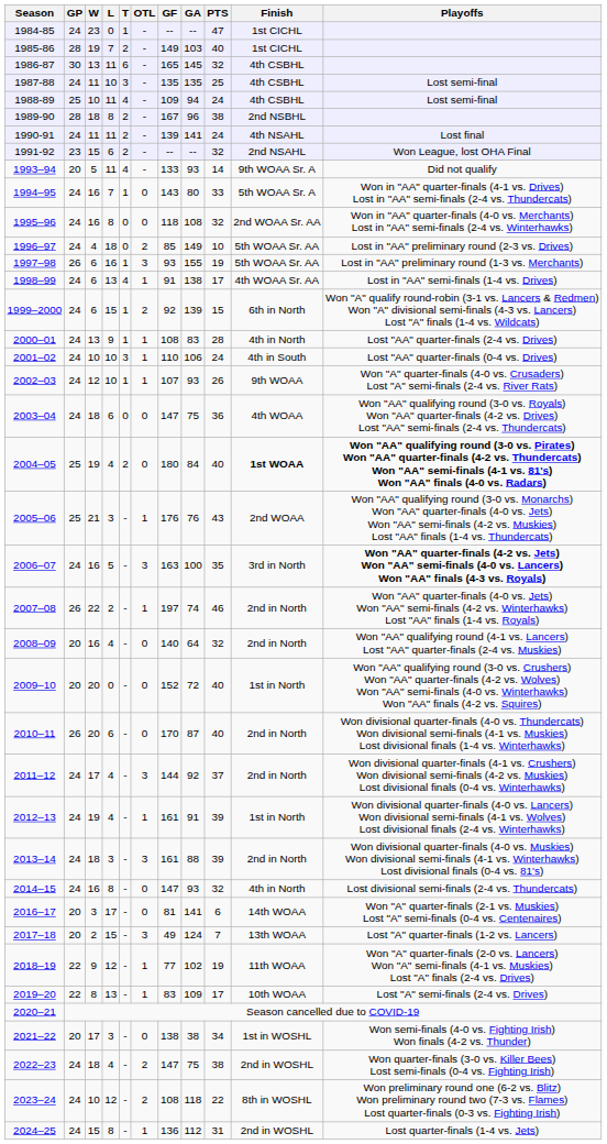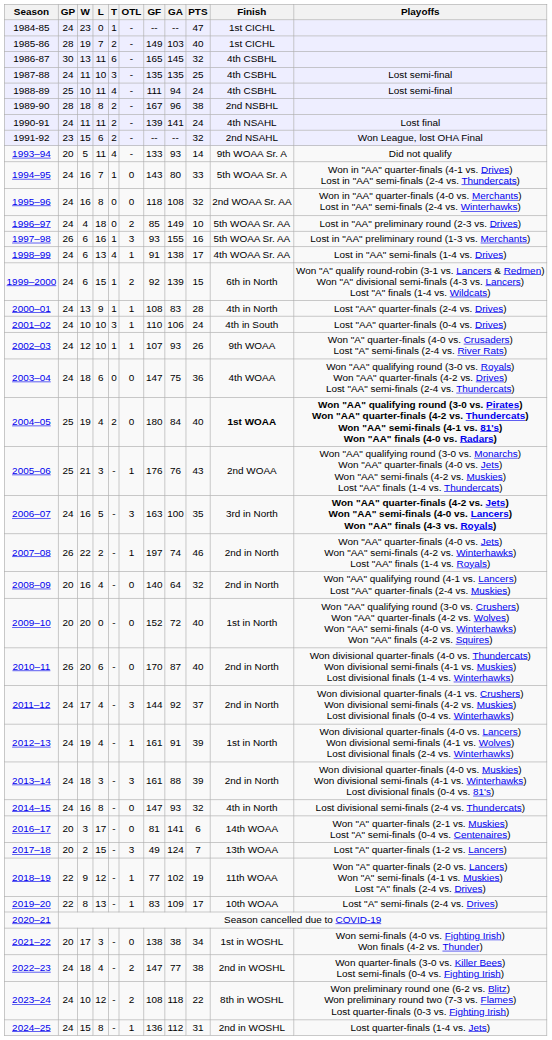 <table class="wikitable">
 <tr>
 <th>Season</th>
 <th>GP</th>
 <th>W</th>
 <th>L</th>
 <th>T</th>
 <th>OTL</th>
 <th>GF</th>
 <th>GA</th>
 <th>PTS</th>
 <th>Finish</th>
 <th>Playoffs</th>
 </tr>
 <tr align="center"  bgcolor="#eeeeff">
 <td>1984-85</td>
 <td>24</td>
 <td>23</td>
 <td>0</td>
 <td>1</td>
 <td>-</td>
 <td>--</td>
 <td>--</td>
 <td>47</td>
 <td>1st CICHL</td>
 <td></td>
 </tr>
 <tr align="center"  bgcolor="#eeeeff">
 <td>1985-86</td>
 <td>28</td>
 <td>19</td>
 <td>7</td>
 <td>2</td>
 <td>-</td>
 <td>149</td>
 <td>103</td>
 <td>40</td>
 <td>1st CICHL</td>
 <td></td>
 </tr>
 <tr align="center"  bgcolor="#eeeeff">
 <td>1986-87</td>
 <td>30</td>
 <td>13</td>
 <td>11</td>
 <td>6</td>
 <td>-</td>
 <td>165</td>
 <td>145</td>
 <td>32</td>
 <td>4th CSBHL</td>
 <td></td>
 </tr>
 <tr align="center"  bgcolor="#eeeeff">
 <td>1987-88</td>
 <td>24</td>
 <td>11</td>
 <td>10</td>
 <td>3</td>
 <td>-</td>
 <td>135</td>
 <td>135</td>
 <td>25</td>
 <td>4th CSBHL</td>
 <td>Lost semi-final</td>
 </tr>
 <tr align="center"  bgcolor="#eeeeff">
 <td>1988-89</td>
 <td>25</td>
 <td>10</td>
 <td>11</td>
 <td>4</td>
 <td>-</td>
-<td>109</td>
+<td>111</td>
 <td>94</td>
 <td>24</td>
 <td>4th CSBHL</td>
 <td>Lost semi-final</td>
 </tr>
 <tr align="center"  bgcolor="#eeeeff">
 <td>1989-90</td>
 <td>28</td>
 <td>18</td>
 <td>8</td>
 <td>2</td>
 <td>-</td>
 <td>167</td>
 <td>96</td>
 <td>38</td>
 <td>2nd NSBHL</td>
 <td></td>
 </tr>
 <tr align="center"  bgcolor="#eeeeff">
 <td>1990-91</td>
 <td>24</td>
 <td>11</td>
 <td>11</td>
 <td>2</td>
 <td>-</td>
 <td>139</td>
 <td>141</td>
 <td>24</td>
 <td>4th NSAHL</td>
 <td>Lost final</td>
 </tr>
 <tr align="center"  bgcolor="#eeeeff">
 <td>1991-92</td>
 <td>23</td>
 <td>15</td>
 <td>6</td>
 <td>2</td>
 <td>-</td>
 <td>--</td>
 <td>--</td>
 <td>32</td>
 <td>2nd NSAHL</td>
 <td>Won League, lost OHA Final</td>
 </tr>
 <tr align="center">
 <td><a href='#'>1993–94</a></td>
 <td>20</td>
 <td>5</td>
 <td>11</td>
 <td>4</td>
 <td>-</td>
 <td>133</td>
 <td>93</td>
 <td>14</td>
 <td>9th WOAA Sr. A</td>
 <td>Did not qualify</td>
 </tr>
 <tr align="center">
 <td><a href='#'>1994–95</a></td>
 <td>24</td>
 <td>16</td>
 <td>7</td>
 <td>1</td>
 <td>0</td>
 <td>143</td>
 <td>80</td>
 <td>33</td>
 <td>5th WOAA Sr. A</td>
 <td>Won in "AA" quarter-finals (4-1 vs. <a href='#'>Drives</a>) <br> Lost in "AA" semi-finals (2-4 vs. <a href='#'>Thundercats</a>)</td>
 </tr>
 <tr align="center">
 <td><a href='#'>1995–96</a></td>
 <td>24</td>
 <td>16</td>
 <td>8</td>
 <td>0</td>
 <td>0</td>
 <td>118</td>
 <td>108</td>
 <td>32</td>
 <td>2nd WOAA Sr. AA</td>
 <td>Won in "AA" quarter-finals (4-0 vs. <a href='#'>Merchants</a>) <br> Lost in "AA" semi-finals (2-4 vs. <a href='#'>Winterhawks</a>)</td>
 </tr>
 <tr align="center">
 <td><a href='#'>1996–97</a></td>
 <td>24</td>
 <td>4</td>
 <td>18</td>
 <td>0</td>
 <td>2</td>
 <td>85</td>
 <td>149</td>
 <td>10</td>
 <td>5th WOAA Sr. AA</td>
 <td>Lost in "AA" preliminary round (2-3 vs. <a href='#'>Drives</a>)</td>
 </tr>
 <tr align="center">
 <td><a href='#'>1997–98</a></td>
 <td>26</td>
 <td>6</td>
 <td>16</td>
 <td>1</td>
 <td>3</td>
 <td>93</td>
 <td>155</td>
-<td>19</td>
+<td>16</td>
 <td>5th WOAA Sr. AA</td>
 <td>Lost in "AA" preliminary round (1-3 vs. <a href='#'>Merchants</a>)</td>
 </tr>
 <tr align="center">
 <td><a href='#'>1998–99</a></td>
 <td>24</td>
 <td>6</td>
 <td>13</td>
 <td>4</td>
 <td>1</td>
 <td>91</td>
 <td>138</td>
 <td>17</td>
 <td>4th WOAA Sr. AA</td>
 <td>Lost in "AA" semi-finals (1-4 vs. <a href='#'>Drives</a>)</td>
 </tr>
 <tr align="center">
 <td><a href='#'>1999–2000</a></td>
 <td>24</td>
 <td>6</td>
 <td>15</td>
 <td>1</td>
 <td>2</td>
 <td>92</td>
 <td>139</td>
 <td>15</td>
 <td>6th in North</td>
 <td>Won "A" qualify round-robin (3-1 vs. <a href='#'>Lancers</a> & <a href='#'>Redmen</a>) <br> Won "A" divisional semi-finals (4-3 vs. <a href='#'>Lancers</a>) <br> Lost "A" finals (1-4 vs. <a href='#'>Wildcats</a>)</td>
 </tr>
 <tr align="center">
 <td><a href='#'>2000–01</a></td>
 <td>24</td>
 <td>13</td>
 <td>9</td>
 <td>1</td>
 <td>1</td>
 <td>108</td>
 <td>83</td>
 <td>28</td>
 <td>4th in North</td>
 <td>Lost "AA" quarter-finals (2-4 vs. <a href='#'>Drives</a>)</td>
 </tr>
 <tr align="center">
 <td><a href='#'>2001–02</a></td>
 <td>24</td>
 <td>10</td>
 <td>10</td>
 <td>3</td>
 <td>1</td>
 <td>110</td>
 <td>106</td>
 <td>24</td>
 <td>4th in South</td>
 <td>Lost "AA" quarter-finals (0-4 vs. <a href='#'>Drives</a>)</td>
 </tr>
 <tr align="center">
 <td><a href='#'>2002–03</a></td>
 <td>24</td>
 <td>12</td>
 <td>10</td>
 <td>1</td>
 <td>1</td>
 <td>107</td>
 <td>93</td>
 <td>26</td>
 <td>9th WOAA</td>
 <td>Won "A" quarter-finals (4-0 vs. <a href='#'>Crusaders</a>) <br> Lost "A" semi-finals (2-4 vs. <a href='#'>River Rats</a>)</td>
 </tr>
 <tr align="center">
 <td><a href='#'>2003–04</a></td>
 <td>24</td>
 <td>18</td>
 <td>6</td>
 <td>0</td>
 <td>0</td>
 <td>147</td>
 <td>75</td>
 <td>36</td>
 <td>4th WOAA</td>
 <td>Won "AA" qualifying round (3-0 vs. <a href='#'>Royals</a>) <br> Won "AA" quarter-finals (4-2 vs. <a href='#'>Drives</a>) <br> Lost "AA" semi-finals (2-4 vs. <a href='#'>Thundercats</a>)</td>
 </tr>
 <tr align="center">
 <td><a href='#'>2004–05</a></td>
 <td>25</td>
 <td>19</td>
 <td>4</td>
 <td>2</td>
 <td>0</td>
 <td>180</td>
 <td>84</td>
 <td>40</td>
 <td><strong>1st WOAA</strong></td>
 <td><strong>Won "AA" qualifying round (3-0 vs. <a href='#'>Pirates</a>) <br> Won "AA" quarter-finals (4-2 vs. <a href='#'>Thundercats</a>) <br> Won "AA" semi-finals (4-1 vs. <a href='#'>81's</a>) <br> Won "AA" finals (4-0 vs. <a href='#'>Radars</a>)</strong></td>
 </tr>
 <tr align="center">
 <td><a href='#'>2005–06</a></td>
 <td>25</td>
 <td>21</td>
 <td>3</td>
 <td>-</td>
 <td>1</td>
 <td>176</td>
 <td>76</td>
 <td>43</td>
 <td>2nd WOAA</td>
 <td>Won "AA" qualifying round (3-0 vs. <a href='#'>Monarchs</a>) <br> Won "AA" quarter-finals (4-0 vs. <a href='#'>Jets</a>) <br> Won "AA" semi-finals (4-2 vs. <a href='#'>Muskies</a>) <br> Lost "AA" finals (1-4 vs. <a href='#'>Thundercats</a>)</td>
 </tr>
 <tr align="center">
 <td><a href='#'>2006–07</a></td>
 <td>24</td>
 <td>16</td>
 <td>5</td>
 <td>-</td>
 <td>3</td>
 <td>163</td>
 <td>100</td>
 <td>35</td>
 <td>3rd in North</td>
 <td><strong>Won "AA" quarter-finals (4-2 vs. <a href='#'>Jets</a>) <br> Won "AA" semi-finals (4-0 vs. <a href='#'>Lancers</a>) <br> Won "AA" finals (4-3 vs. <a href='#'>Royals</a>)</strong></td>
 </tr>
 <tr align="center">
 <td><a href='#'>2007–08</a></td>
 <td>26</td>
 <td>22</td>
 <td>2</td>
 <td>-</td>
 <td>1</td>
 <td>197</td>
 <td>74</td>
 <td>46</td>
 <td>2nd in North</td>
 <td>Won "AA" quarter-finals (4-0 vs. <a href='#'>Jets</a>) <br> Won "AA" semi-finals (4-2 vs. <a href='#'>Winterhawks</a>) <br> Lost "AA" finals (1-4 vs. <a href='#'>Royals</a>)<strong></td>
 </tr>
 <tr align="center">
 <td><a href='#'>2008–09</a></td>
 <td>20</td>
 <td>16</td>
 <td>4</td>
 <td>-</td>
 <td>0</td>
 <td>140</td>
 <td>64</td>
 <td>32</td>
 <td>2nd in North</td>
 <td>Won "AA" qualifying round (4-1 vs. <a href='#'>Lancers</a>) <br> Lost "AA" quarter-finals (2-4 vs. <a href='#'>Muskies</a>)</td>
 </tr>
 <tr align="center">
 <td><a href='#'>2009–10</a></td>
 <td>20</td>
 <td>20</td>
 <td>0</td>
 <td>-</td>
 <td>0</td>
 <td>152</td>
 <td>72</td>
 <td>40</td>
 <td></strong>1st in North<strong></td>
 <td></strong>Won "AA" qualifying round (3-0 vs. <a href='#'>Crushers</a>) <br> Won "AA" quarter-finals (4-2 vs. <a href='#'>Wolves</a>) <br> Won "AA" semi-finals (4-0 vs. <a href='#'>Winterhawks</a>) <br> Won "AA" finals (4-2 vs. <a href='#'>Squires</a>)<strong></td>
 </tr>
 <tr align="center">
 <td><a href='#'>2010–11</a></td>
 <td>26</td>
 <td>20</td>
 <td>6</td>
 <td>-</td>
 <td>0</td>
 <td>170</td>
 <td>87</td>
 <td>40</td>
 <td>2nd in North</td>
 <td>Won divisional quarter-finals (4-0 vs. <a href='#'>Thundercats</a>) <br> Won divisional semi-finals (4-1 vs. <a href='#'>Muskies</a>) <br> Lost divisional finals (1-4 vs. <a href='#'>Winterhawks</a>)</td>
 </tr>
 <tr align="center">
 <td><a href='#'>2011–12</a></td>
 <td>24</td>
 <td>17</td>
 <td>4</td>
 <td>-</td>
 <td>3</td>
 <td>144</td>
 <td>92</td>
 <td>37</td>
 <td>2nd in North</td>
 <td>Won divisional quarter-finals (4-1 vs. <a href='#'>Crushers</a>) <br> Won divisional semi-finals (4-2 vs. <a href='#'>Muskies</a>) <br> Lost divisional finals (0-4 vs. <a href='#'>Winterhawks</a>)</td>
 </tr>
 <tr align="center">
 <td><a href='#'>2012–13</a></td>
 <td>24</td>
 <td>19</td>
 <td>4</td>
 <td>-</td>
 <td>1</td>
 <td>161</td>
 <td>91</td>
 <td>39</td>
 <td></strong>1st in North<strong></td>
 <td>Won divisional quarter-finals (4-0 vs. <a href='#'>Lancers</a>) <br> Won divisional semi-finals (4-1 vs. <a href='#'>Wolves</a>) <br> Lost divisional finals (2-4 vs. <a href='#'>Winterhawks</a>)</td>
 </tr>
 <tr align="center">
 <td><a href='#'>2013–14</a></td>
 <td>24</td>
 <td>18</td>
 <td>3</td>
 <td>-</td>
 <td>3</td>
 <td>161</td>
 <td>88</td>
 <td>39</td>
 <td>2nd in North</td>
 <td>Won divisional quarter-finals (4-0 vs. <a href='#'>Muskies</a>) <br> Won divisional semi-finals (4-1 vs. <a href='#'>Winterhawks</a>) <br> Lost divisional finals (0-4 vs. <a href='#'>81's</a>)</td>
 </tr>
 <tr align="center">
 <td><a href='#'>2014–15</a></td>
 <td>24</td>
 <td>16</td>
 <td>8</td>
 <td>-</td>
 <td>0</td>
 <td>147</td>
 <td>93</td>
 <td>32</td>
 <td>4th in North</td>
 <td>Lost divisional semi-finals (2-4 vs. <a href='#'>Thundercats</a>)</td>
 </tr>
 <tr align="center">
 <td><a href='#'>2016–17</a></td>
 <td>20</td>
 <td>3</td>
 <td>17</td>
 <td>-</td>
 <td>0</td>
 <td>81</td>
 <td>141</td>
 <td>6</td>
 <td>14th WOAA</td>
 <td>Won "A" quarter-finals (2-1 vs. <a href='#'>Muskies</a>) <br> Lost "A" semi-finals (0-4 vs. <a href='#'>Centenaires</a>)</td>
 </tr>
 <tr align="center">
 <td><a href='#'>2017–18</a></td>
 <td>20</td>
 <td>2</td>
 <td>15</td>
 <td>-</td>
 <td>3</td>
 <td>49</td>
 <td>124</td>
 <td>7</td>
 <td>13th WOAA</td>
 <td>Lost "A" quarter-finals (1-2 vs. <a href='#'>Lancers</a>)</td>
 </tr>
 <tr align="center">
 <td><a href='#'>2018–19</a></td>
 <td>22</td>
 <td>9</td>
 <td>12</td>
 <td>-</td>
 <td>1</td>
 <td>77</td>
 <td>102</td>
 <td>19</td>
 <td>11th WOAA</td>
 <td>Won "A" quarter-finals (2-0 vs. <a href='#'>Lancers</a>) <br> Won "A" semi-finals (4-1 vs. <a href='#'>Muskies</a>) <br> Lost "A" finals (2-4 vs. <a href='#'>Drives</a>)</td>
 </tr>
 <tr align="center">
 <td><a href='#'>2019–20</a></td>
 <td>22</td>
 <td>8</td>
 <td>13</td>
 <td>-</td>
 <td>1</td>
 <td>83</td>
 <td>109</td>
 <td>17</td>
 <td>10th WOAA</td>
 <td>Lost "A" semi-finals (2-4 vs. <a href='#'>Drives</a>)</td>
 </tr>
 <tr align="center">
 <td><a href='#'>2020–21</a></td>
 <td colspan="11">Season cancelled due to <a href='#'>COVID-19</a></td>
 </tr>
 <tr align="center">
 <td><a href='#'>2021–22</a></td>
 <td>20</td>
 <td>17</td>
 <td>3</td>
 <td>-</td>
 <td>0</td>
 <td>138</td>
 <td>38</td>
 <td>34</td>
 <td></strong>1st in WOSHL<strong></td>
 <td></strong>Won semi-finals (4-0 vs. <a href='#'>Fighting Irish</a>) <br> Won finals (4-2 vs. <a href='#'>Thunder</a>)<strong></td>
 </tr>
 <tr align="center">
 <td><a href='#'>2022–23</a></td>
 <td>24</td>
 <td>18</td>
 <td>4</td>
 <td>-</td>
 <td>2</td>
 <td>147</td>
-<td>75</td>
+<td>77</td>
 <td>38</td>
 <td>2nd in WOSHL</td>
 <td>Won quarter-finals (3-0 vs. <a href='#'>Killer Bees</a>) <br> Lost semi-finals (0-4 vs. <a href='#'>Fighting Irish</a>)</td>
 </tr>
 <tr align="center">
 <td><a href='#'>2023–24</a></td>
 <td>24</td>
 <td>10</td>
 <td>12</td>
 <td>-</td>
 <td>2</td>
 <td>108</td>
 <td>118</td>
 <td>22</td>
 <td>8th in WOSHL</td>
 <td>Won preliminary round one (6-2 vs. <a href='#'>Blitz</a>) <br> Won preliminary round two (7-3 vs. <a href='#'>Flames</a>) <br> Lost quarter-finals (0-3 vs. <a href='#'>Fighting Irish</a>)</td>
 </tr>
 <tr align="center">
 <td><a href='#'>2024–25</a></td>
 <td>24</td>
 <td>15</td>
 <td>8</td>
 <td>-</td>
 <td>1</td>
 <td>136</td>
 <td>112</td>
 <td>31</td>
 <td>2nd in WOSHL</td>
 <td>Lost quarter-finals (1-4 vs. <a href='#'>Jets</a>)</td>
 </tr>
 </table>
